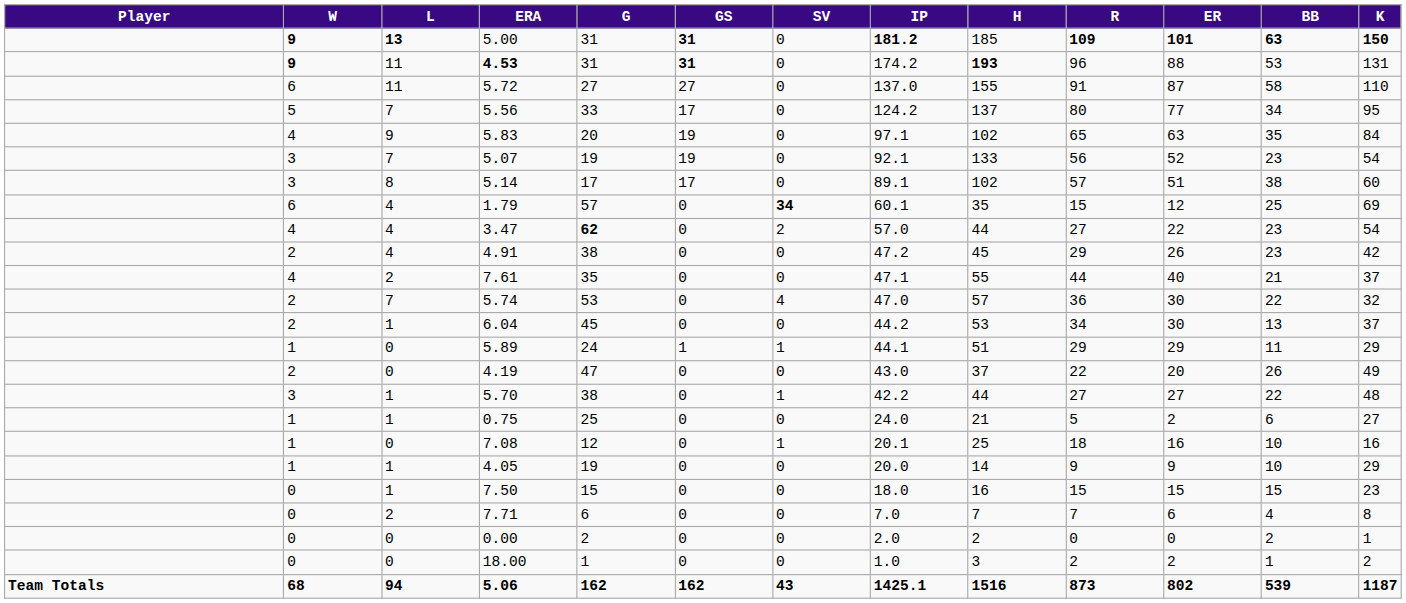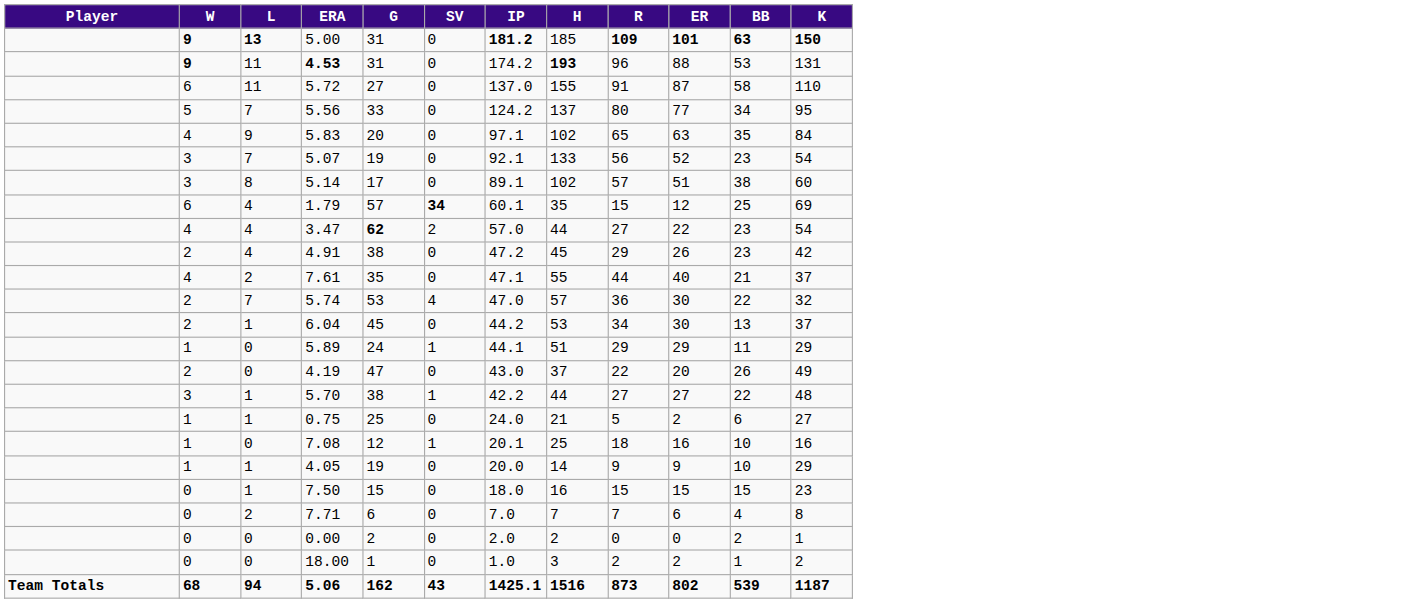 <table class="wikitable sortable">
 <tr>
 <th style="background:#380982; color:#FFF; width:20%;">Player</th>
 <th style="background:#380982; color:#FFF; width:7%;">W</th>
 <th style="background:#380982; color:#FFF; width:7%;">L</th>
 <th style="background:#380982; color:#FFF; width:7%;">ERA</th>
 <th style="background:#380982; color:#FFF; width:7%;">G</th>
-<th style="background:#380982; color:#FFF; width:7%;">GS</th>
 <th style="background:#380982; color:#FFF; width:7%;">SV</th>
 <th style="background:#380982; color:#FFF; width:7%;">IP</th>
 <th style="background:#380982; color:#FFF; width:7%;">H</th>
 <th style="background:#380982; color:#FFF; width:7%;">R</th>
 <th style="background:#380982; color:#FFF; width:7%;">ER</th>
 <th style="background:#380982; color:#FFF; width:7%;">BB</th>
 <th style="background:#380982; color:#FFF; width:7%;">K</th>
 </tr>
 <tr>
 <td></td>
 <td><strong>9</strong></td>
 <td><strong>13</strong></td>
 <td>5.00</td>
 <td>31</td>
-<td><strong>31</strong></td>
 <td>0</td>
 <td><strong>181.2</strong></td>
 <td>185</td>
 <td><strong>109</strong></td>
 <td><strong>101</strong></td>
 <td><strong>63</strong></td>
 <td><strong>150</strong></td>
 </tr>
 <tr>
 <td></td>
 <td><strong>9</strong></td>
 <td>11</td>
 <td><strong>4.53</strong></td>
 <td>31</td>
-<td><strong>31</strong></td>
 <td>0</td>
 <td>174.2</td>
 <td><strong>193</strong></td>
 <td>96</td>
 <td>88</td>
 <td>53</td>
 <td>131</td>
 </tr>
 <tr>
 <td></td>
 <td>6</td>
 <td>11</td>
 <td>5.72</td>
-<td>27</td>
 <td>27</td>
 <td>0</td>
 <td>137.0</td>
 <td>155</td>
 <td>91</td>
 <td>87</td>
 <td>58</td>
 <td>110</td>
 </tr>
 <tr>
 <td></td>
 <td>5</td>
 <td>7</td>
 <td>5.56</td>
 <td>33</td>
-<td>17</td>
 <td>0</td>
 <td>124.2</td>
 <td>137</td>
 <td>80</td>
 <td>77</td>
 <td>34</td>
 <td>95</td>
 </tr>
 <tr>
 <td></td>
 <td>4</td>
 <td>9</td>
 <td>5.83</td>
 <td>20</td>
-<td>19</td>
 <td>0</td>
 <td>97.1</td>
 <td>102</td>
 <td>65</td>
 <td>63</td>
 <td>35</td>
 <td>84</td>
 </tr>
 <tr>
 <td></td>
 <td>3</td>
 <td>7</td>
 <td>5.07</td>
-<td>19</td>
 <td>19</td>
 <td>0</td>
 <td>92.1</td>
 <td>133</td>
 <td>56</td>
 <td>52</td>
 <td>23</td>
 <td>54</td>
 </tr>
 <tr>
 <td></td>
 <td>3</td>
 <td>8</td>
 <td>5.14</td>
 <td>17</td>
-<td>17</td>
 <td>0</td>
 <td>89.1</td>
 <td>102</td>
 <td>57</td>
 <td>51</td>
 <td>38</td>
 <td>60</td>
 </tr>
 <tr>
 <td></td>
 <td>6</td>
 <td>4</td>
 <td>1.79</td>
 <td>57</td>
-<td>0</td>
 <td><strong>34</strong></td>
 <td>60.1</td>
 <td>35</td>
 <td>15</td>
 <td>12</td>
 <td>25</td>
 <td>69</td>
 </tr>
 <tr>
 <td></td>
 <td>4</td>
 <td>4</td>
 <td>3.47</td>
 <td><strong>62</strong></td>
-<td>0</td>
 <td>2</td>
 <td>57.0</td>
 <td>44</td>
 <td>27</td>
 <td>22</td>
 <td>23</td>
 <td>54</td>
 </tr>
 <tr>
 <td></td>
 <td>2</td>
 <td>4</td>
 <td>4.91</td>
 <td>38</td>
 <td>0</td>
-<td>0</td>
 <td>47.2</td>
 <td>45</td>
 <td>29</td>
 <td>26</td>
 <td>23</td>
 <td>42</td>
 </tr>
 <tr>
 <td></td>
 <td>4</td>
 <td>2</td>
 <td>7.61</td>
 <td>35</td>
 <td>0</td>
-<td>0</td>
 <td>47.1</td>
 <td>55</td>
 <td>44</td>
 <td>40</td>
 <td>21</td>
 <td>37</td>
 </tr>
 <tr>
 <td></td>
 <td>2</td>
 <td>7</td>
 <td>5.74</td>
 <td>53</td>
-<td>0</td>
 <td>4</td>
 <td>47.0</td>
 <td>57</td>
 <td>36</td>
 <td>30</td>
 <td>22</td>
 <td>32</td>
 </tr>
 <tr>
 <td></td>
 <td>2</td>
 <td>1</td>
 <td>6.04</td>
 <td>45</td>
 <td>0</td>
-<td>0</td>
 <td>44.2</td>
 <td>53</td>
 <td>34</td>
 <td>30</td>
 <td>13</td>
 <td>37</td>
 </tr>
 <tr>
 <td></td>
 <td>1</td>
 <td>0</td>
 <td>5.89</td>
 <td>24</td>
-<td>1</td>
 <td>1</td>
 <td>44.1</td>
 <td>51</td>
 <td>29</td>
 <td>29</td>
 <td>11</td>
 <td>29</td>
 </tr>
 <tr>
 <td></td>
 <td>2</td>
 <td>0</td>
 <td>4.19</td>
 <td>47</td>
 <td>0</td>
-<td>0</td>
 <td>43.0</td>
 <td>37</td>
 <td>22</td>
 <td>20</td>
 <td>26</td>
 <td>49</td>
 </tr>
 <tr>
 <td></td>
 <td>3</td>
 <td>1</td>
 <td>5.70</td>
 <td>38</td>
-<td>0</td>
 <td>1</td>
 <td>42.2</td>
 <td>44</td>
 <td>27</td>
 <td>27</td>
 <td>22</td>
 <td>48</td>
 </tr>
 <tr>
 <td></td>
 <td>1</td>
 <td>1</td>
 <td>0.75</td>
 <td>25</td>
 <td>0</td>
-<td>0</td>
 <td>24.0</td>
 <td>21</td>
 <td>5</td>
 <td>2</td>
 <td>6</td>
 <td>27</td>
 </tr>
 <tr>
 <td></td>
 <td>1</td>
 <td>0</td>
 <td>7.08</td>
 <td>12</td>
-<td>0</td>
 <td>1</td>
 <td>20.1</td>
 <td>25</td>
 <td>18</td>
 <td>16</td>
 <td>10</td>
 <td>16</td>
 </tr>
 <tr>
 <td></td>
 <td>1</td>
 <td>1</td>
 <td>4.05</td>
 <td>19</td>
 <td>0</td>
-<td>0</td>
 <td>20.0</td>
 <td>14</td>
 <td>9</td>
 <td>9</td>
 <td>10</td>
 <td>29</td>
 </tr>
 <tr>
 <td></td>
 <td>0</td>
 <td>1</td>
 <td>7.50</td>
 <td>15</td>
-<td>0</td>
 <td>0</td>
 <td>18.0</td>
 <td>16</td>
 <td>15</td>
 <td>15</td>
 <td>15</td>
 <td>23</td>
 </tr>
 <tr>
 <td></td>
 <td>0</td>
 <td>2</td>
 <td>7.71</td>
 <td>6</td>
 <td>0</td>
-<td>0</td>
 <td>7.0</td>
 <td>7</td>
 <td>7</td>
 <td>6</td>
 <td>4</td>
 <td>8</td>
 </tr>
 <tr>
 <td></td>
 <td>0</td>
 <td>0</td>
 <td>0.00</td>
 <td>2</td>
-<td>0</td>
 <td>0</td>
 <td>2.0</td>
 <td>2</td>
 <td>0</td>
 <td>0</td>
 <td>2</td>
 <td>1</td>
 </tr>
 <tr>
 <td></td>
 <td>0</td>
 <td>0</td>
 <td>18.00</td>
 <td>1</td>
 <td>0</td>
-<td>0</td>
 <td>1.0</td>
 <td>3</td>
 <td>2</td>
 <td>2</td>
 <td>1</td>
 <td>2</td>
 </tr>
 <tr>
 <td><strong>Team Totals</strong></td>
 <td><strong>68</strong></td>
 <td><strong>94</strong></td>
 <td><strong>5.06</strong></td>
 <td><strong>162</strong></td>
-<td><strong>162</strong></td>
 <td><strong>43</strong></td>
 <td><strong>1425.1</strong></td>
 <td><strong>1516</strong></td>
 <td><strong>873</strong></td>
 <td><strong>802</strong></td>
 <td><strong>539</strong></td>
 <td><strong>1187</strong></td>
 </tr>
 </table>
